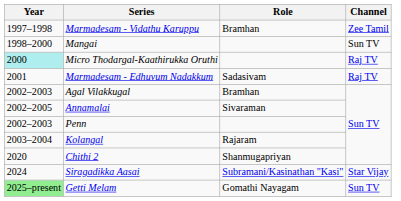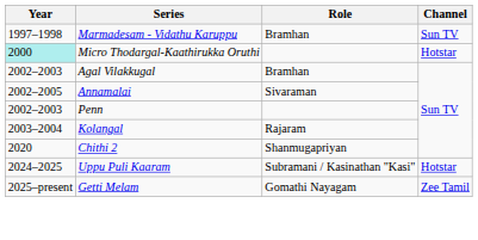 <table class="wikitable sortable">
 <tr style="text-align:center;">
 <th>Year</th>
 <th>Series</th>
 <th>Role</th>
 <th>Channel</th>
 </tr>
 <tr>
 <td>1997–1998</td>
 <td><em><a href='#'>Marmadesam - Vidathu Karuppu</a></em></td>
 <td>Bramhan</td>
-<td><a href='#'>Zee Tamil</a></td>
-</tr>
-<tr>
-<td>1998–2000</td>
-<td><em>Mangai</em></td>
-<td></td>
-<td>Sun TV</td>
+<td><a href='#'>Sun TV</a></td>
 </tr>
 <tr>
 <td style="background: paleturquoise;">2000</td>
 <td><em>Micro Thodargal-Kaathirukka Oruthi</em></td>
 <td></td>
-<td><a href='#'>Raj TV</a></td>
-</tr>
-<tr>
-<td>2001</td>
-<td><em><a href='#'>Marmadesam - Edhuvum Nadakkum</a></em></td>
-<td>Sadasivam</td>
-<td><a href='#'>Raj TV</a></td>
+<td><a href='#'>Hotstar</a></td>
 </tr>
 <tr>
 <td>2002–2003</td>
 <td><em>Agal Vilakkugal</em></td>
 <td>Bramhan</td>
 <td rowspan=5><a href='#'>Sun TV</a></td>
 </tr>
 <tr>
 <td>2002–2005</td>
 <td><em><a href='#'>Annamalai</a></em></td>
 <td>Sivaraman</td>
 </tr>
 <tr>
 <td>2002–2003</td>
 <td><em>Penn</em></td>
 <td></td>
 </tr>
 <tr>
 <td>2003–2004</td>
 <td><em><a href='#'>Kolangal</a></em></td>
 <td>Rajaram</td>
 </tr>
 <tr>
 <td>2020</td>
 <td><em><a href='#'>Chithi 2</a></em></td>
 <td>Shanmugapriyan</td>
 </tr>
 <tr>
-<td>2024</td>
-<td><em><a href='#'>Siragadikka Aasai</a></em></td>
-<td><a href='#'>Subramani/Kasinathan "Kasi"</a></td>
-<td><a href='#'>Star Vijay</a></td>
+<td>2024–2025</td>
+<td><em><a href='#'>Uppu Puli Kaaram</a></em></td>
+<td>Subramani / Kasinathan "Kasi"</td>
+<td><a href='#'>Hotstar</a></td>
 </tr>
 <tr>
-<td style="background: lightgreen;">2025–present</td>
+<td>2025–present</td>
 <td><em><a href='#'>Getti Melam</a></em></td>
 <td>Gomathi Nayagam</td>
-<td><a href='#'>Sun TV</a></td>
+<td><a href='#'>Zee Tamil</a></td>
 </tr>
 </table>
